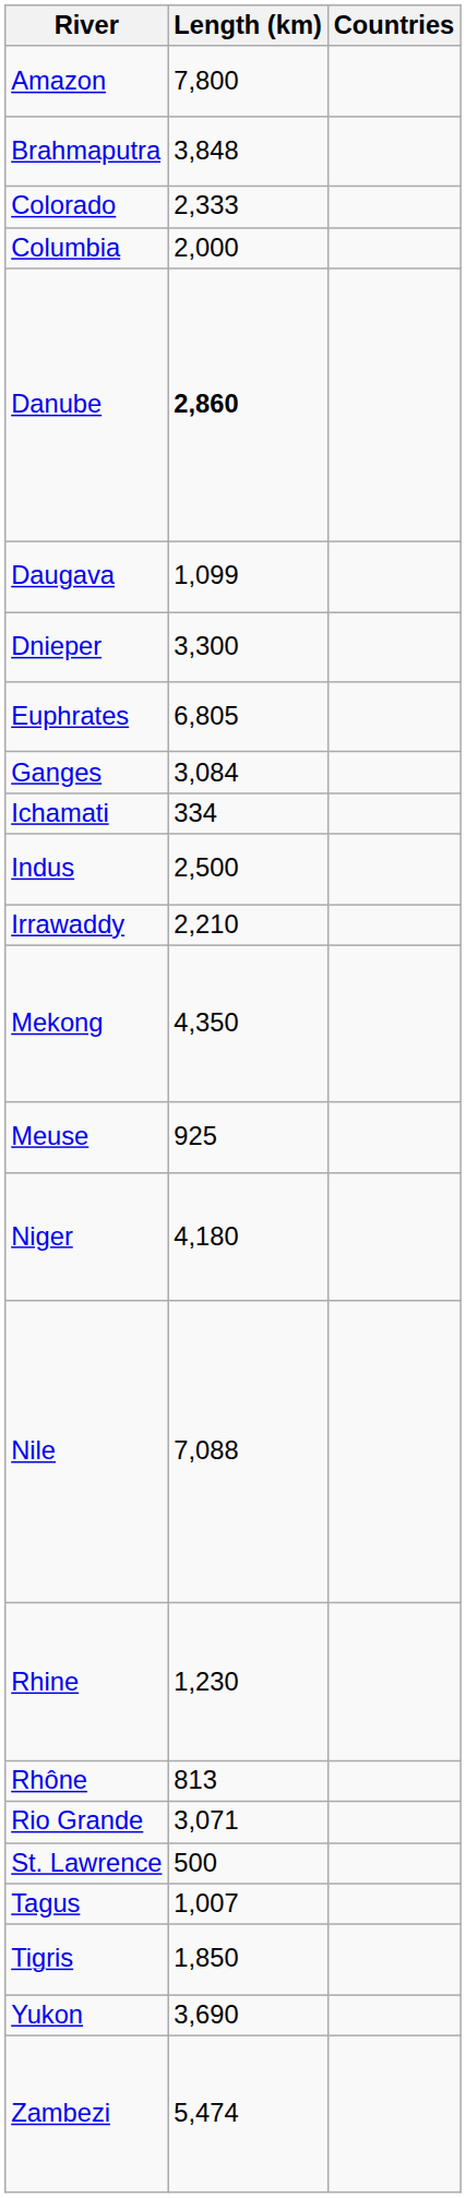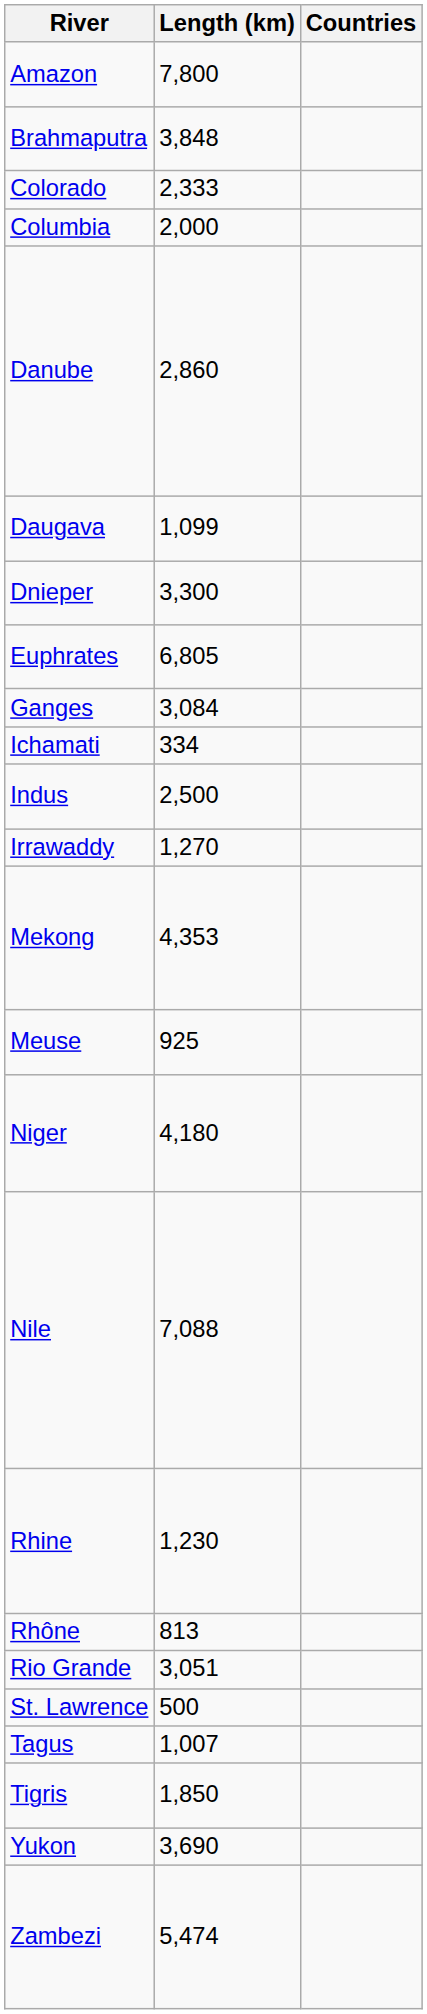 <table class="wikitable sortable">
 <tr>
 <th>River</th>
 <th>Length (km)</th>
 <th>Countries</th>
 </tr>
 <tr>
 <td><a href='#'>Amazon</a></td>
 <td>7,800</td>
 <td><br><br></td>
 </tr>
 <tr>
 <td><a href='#'>Brahmaputra</a></td>
 <td>3,848</td>
 <td><br><br></td>
 </tr>
 <tr>
 <td><a href='#'>Colorado</a></td>
 <td>2,333</td>
 <td><br></td>
 </tr>
 <tr>
 <td><a href='#'>Columbia</a></td>
 <td>2,000</td>
 <td><br></td>
 </tr>
 <tr>
 <td><a href='#'>Danube</a></td>
-<td><strong>2,860</strong></td>
+<td>2,860</td>
 <td><br><br><br><br><br><br><br><br><br></td>
 </tr>
 <tr>
 <td><a href='#'>Daugava</a></td>
 <td>1,099</td>
 <td><br><br></td>
 </tr>
 <tr>
 <td><a href='#'>Dnieper</a></td>
 <td>3,300</td>
 <td><br><br></td>
 </tr>
 <tr>
 <td><a href='#'>Euphrates</a></td>
 <td>6,805</td>
 <td><br><br></td>
 </tr>
 <tr>
 <td><a href='#'>Ganges</a></td>
 <td>3,084</td>
 <td><br></td>
 </tr>
 <tr>
 <td><a href='#'>Ichamati</a></td>
 <td>334</td>
 <td><br></td>
 </tr>
 <tr>
 <td><a href='#'>Indus</a></td>
 <td>2,500</td>
 <td><br><br></td>
 </tr>
 <tr>
 <td><a href='#'>Irrawaddy</a></td>
-<td>2,210</td>
+<td>1,270</td>
 <td><br></td>
 </tr>
 <tr>
 <td><a href='#'>Mekong</a></td>
-<td>4,350</td>
+<td>4,353</td>
 <td><br><br><br><br><br></td>
 </tr>
 <tr>
 <td><a href='#'>Meuse</a></td>
 <td>925</td>
 <td><br><br></td>
 </tr>
 <tr>
 <td><a href='#'>Niger</a></td>
 <td>4,180</td>
 <td><br><br><br><br></td>
 </tr>
 <tr>
 <td><a href='#'>Nile</a></td>
 <td>7,088</td>
 <td><br><br><br><br><br><br><br><br><br><br></td>
 </tr>
 <tr>
 <td><a href='#'>Rhine</a></td>
 <td>1,230</td>
 <td><br><br><br><br><br></td>
 </tr>
 <tr>
 <td><a href='#'>Rhône</a></td>
 <td>813</td>
 <td><br></td>
 </tr>
 <tr>
 <td><a href='#'>Rio Grande</a></td>
-<td>3,071</td>
+<td>3,051</td>
 <td><br></td>
 </tr>
 <tr>
 <td><a href='#'>St. Lawrence</a></td>
 <td>500</td>
 <td><br></td>
 </tr>
 <tr>
 <td><a href='#'>Tagus</a></td>
 <td>1,007</td>
 <td><br></td>
 </tr>
 <tr>
 <td><a href='#'>Tigris</a></td>
 <td>1,850</td>
 <td><br><br></td>
 </tr>
 <tr>
 <td><a href='#'>Yukon</a></td>
 <td>3,690</td>
 <td><br></td>
 </tr>
 <tr>
 <td><a href='#'>Zambezi</a></td>
 <td>5,474</td>
 <td><br><br><br><br><br></td>
 </tr>
 </table>
